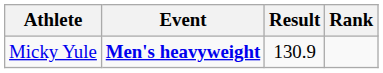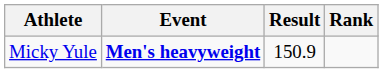 <table class="wikitable" style="font-size:90%">
 <tr>
 <th>Athlete</th>
 <th>Event</th>
 <th>Result</th>
 <th>Rank</th>
 </tr>
 <tr align=center>
 <td align=left><a href='#'>Micky Yule</a></td>
 <td align=left><strong><a href='#'>Men's heavyweight</a></strong></td>
-<td>130.9</td>
+<td>150.9</td>
 <td></td>
 </tr>
 </table>
